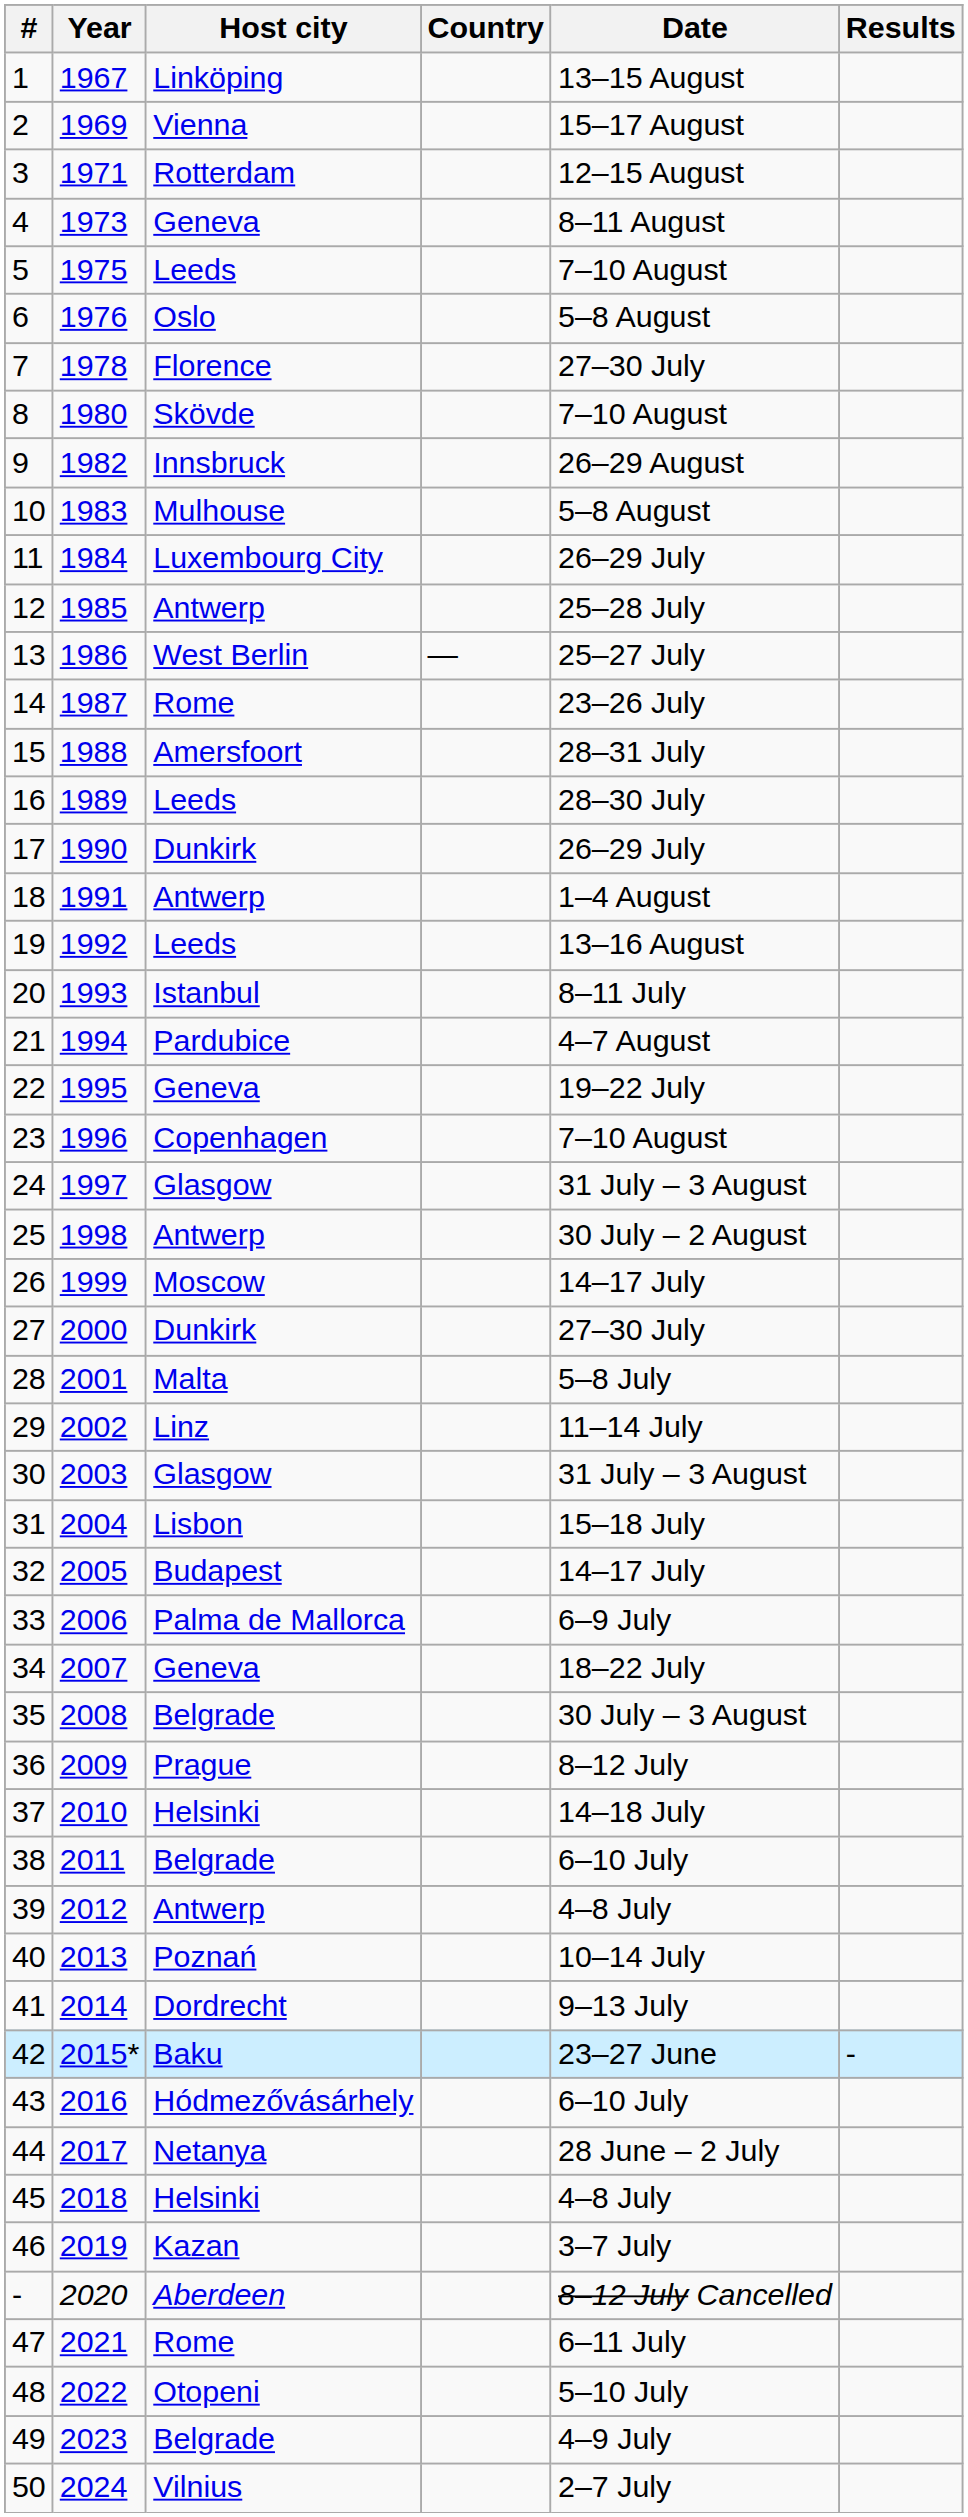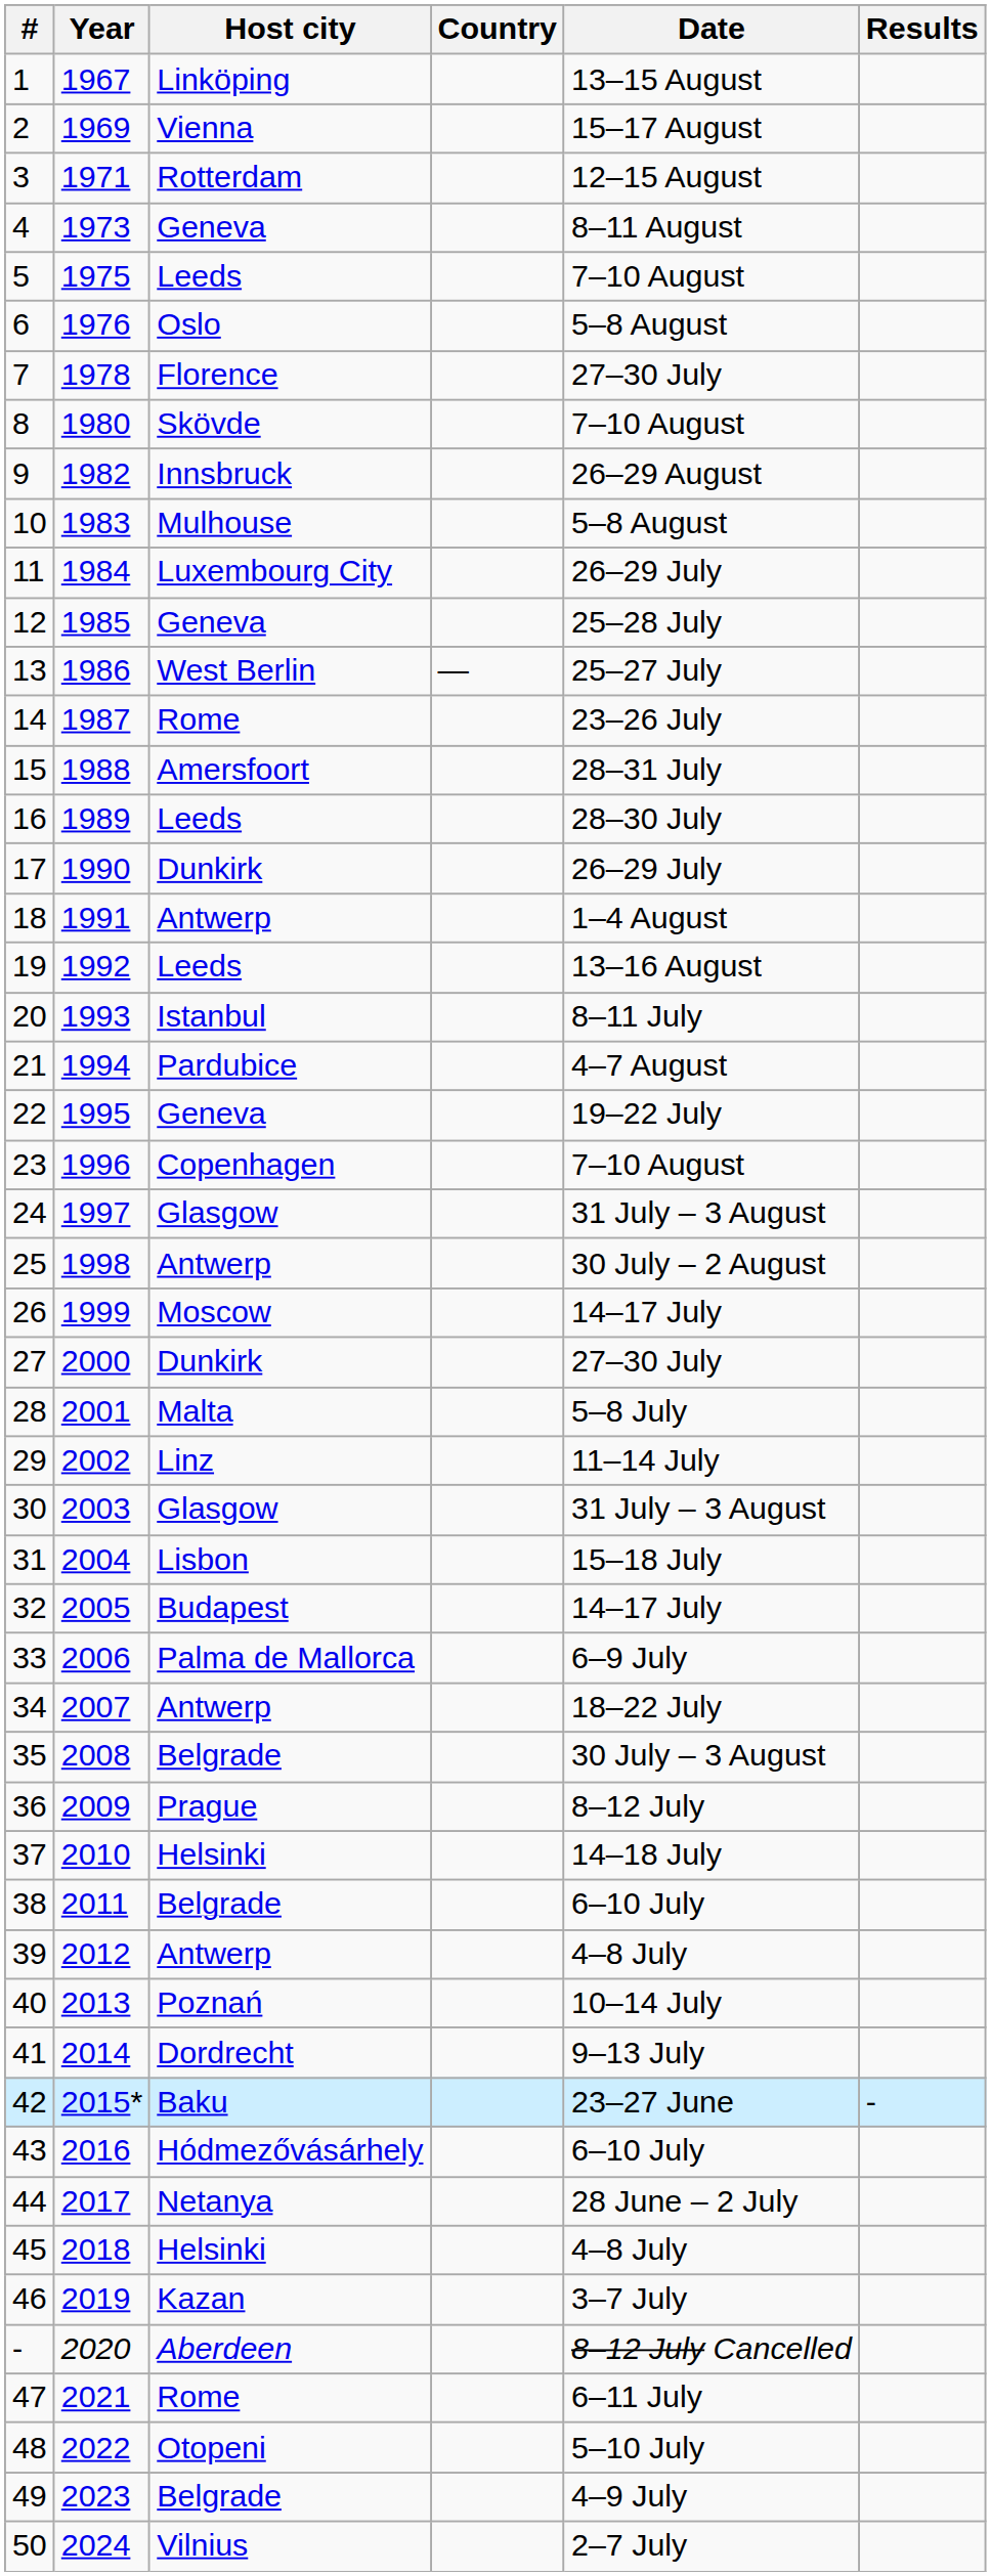 <table class="wikitable">
 <tr>
 <th align=center>#</th>
 <th>Year</th>
 <th>Host city</th>
 <th>Country</th>
 <th>Date</th>
 <th>Results</th>
 </tr>
 <tr>
 <td>1</td>
 <td><a href='#'>1967</a></td>
 <td><a href='#'>Linköping</a></td>
 <td></td>
 <td>13–15 August</td>
 <td></td>
 </tr>
 <tr>
 <td>2</td>
 <td><a href='#'>1969</a></td>
 <td><a href='#'>Vienna</a></td>
 <td></td>
 <td>15–17 August</td>
 <td></td>
 </tr>
 <tr>
 <td>3</td>
 <td><a href='#'>1971</a></td>
 <td><a href='#'>Rotterdam</a></td>
 <td></td>
 <td>12–15 August</td>
 <td></td>
 </tr>
 <tr>
 <td>4</td>
 <td><a href='#'>1973</a></td>
 <td><a href='#'>Geneva</a></td>
 <td></td>
 <td>8–11 August</td>
 <td></td>
 </tr>
 <tr>
 <td>5</td>
 <td><a href='#'>1975</a></td>
 <td><a href='#'>Leeds</a></td>
 <td></td>
 <td>7–10 August</td>
 <td></td>
 </tr>
 <tr>
 <td>6</td>
 <td><a href='#'>1976</a></td>
 <td><a href='#'>Oslo</a></td>
 <td></td>
 <td>5–8 August</td>
 <td></td>
 </tr>
 <tr>
 <td>7</td>
 <td><a href='#'>1978</a></td>
 <td><a href='#'>Florence</a></td>
 <td></td>
 <td>27–30 July</td>
 <td></td>
 </tr>
 <tr>
 <td>8</td>
 <td><a href='#'>1980</a></td>
 <td><a href='#'>Skövde</a></td>
 <td></td>
 <td>7–10 August</td>
 <td></td>
 </tr>
 <tr>
 <td>9</td>
 <td><a href='#'>1982</a></td>
 <td><a href='#'>Innsbruck</a></td>
 <td></td>
 <td>26–29 August</td>
 <td></td>
 </tr>
 <tr>
 <td>10</td>
 <td><a href='#'>1983</a></td>
 <td><a href='#'>Mulhouse</a></td>
 <td></td>
 <td>5–8 August</td>
 <td></td>
 </tr>
 <tr>
 <td>11</td>
 <td><a href='#'>1984</a></td>
 <td><a href='#'>Luxembourg City</a></td>
 <td></td>
 <td>26–29 July</td>
 <td></td>
 </tr>
 <tr>
 <td>12</td>
 <td><a href='#'>1985</a></td>
-<td><a href='#'>Antwerp</a></td>
+<td><a href='#'>Geneva</a></td>
 <td></td>
 <td>25–28 July</td>
 <td></td>
 </tr>
 <tr>
 <td>13</td>
 <td><a href='#'>1986</a></td>
 <td><a href='#'>West Berlin</a></td>
 <td>—</td>
 <td>25–27 July</td>
 <td></td>
 </tr>
 <tr>
 <td>14</td>
 <td><a href='#'>1987</a></td>
 <td><a href='#'>Rome</a></td>
 <td></td>
 <td>23–26 July</td>
 <td></td>
 </tr>
 <tr>
 <td>15</td>
 <td><a href='#'>1988</a></td>
 <td><a href='#'>Amersfoort</a></td>
 <td></td>
 <td>28–31 July</td>
 <td></td>
 </tr>
 <tr>
 <td>16</td>
 <td><a href='#'>1989</a></td>
 <td><a href='#'>Leeds</a></td>
 <td></td>
 <td>28–30 July</td>
 <td></td>
 </tr>
 <tr>
 <td>17</td>
 <td><a href='#'>1990</a></td>
 <td><a href='#'>Dunkirk</a></td>
 <td></td>
 <td>26–29 July</td>
 <td></td>
 </tr>
 <tr>
 <td>18</td>
 <td><a href='#'>1991</a></td>
 <td><a href='#'>Antwerp</a></td>
 <td></td>
 <td>1–4 August</td>
 <td></td>
 </tr>
 <tr>
 <td>19</td>
 <td><a href='#'>1992</a></td>
 <td><a href='#'>Leeds</a></td>
 <td></td>
 <td>13–16 August</td>
 <td></td>
 </tr>
 <tr>
 <td>20</td>
 <td><a href='#'>1993</a></td>
 <td><a href='#'>Istanbul</a></td>
 <td></td>
 <td>8–11 July</td>
 <td></td>
 </tr>
 <tr>
 <td>21</td>
 <td><a href='#'>1994</a></td>
 <td><a href='#'>Pardubice</a></td>
 <td></td>
 <td>4–7 August</td>
 <td></td>
 </tr>
 <tr>
 <td>22</td>
 <td><a href='#'>1995</a></td>
 <td><a href='#'>Geneva</a></td>
 <td></td>
 <td>19–22 July</td>
 <td></td>
 </tr>
 <tr>
 <td>23</td>
 <td><a href='#'>1996</a></td>
 <td><a href='#'>Copenhagen</a></td>
 <td></td>
 <td>7–10 August</td>
 <td></td>
 </tr>
 <tr>
 <td>24</td>
 <td><a href='#'>1997</a></td>
 <td><a href='#'>Glasgow</a></td>
 <td></td>
 <td>31 July – 3 August</td>
 <td></td>
 </tr>
 <tr>
 <td>25</td>
 <td><a href='#'>1998</a></td>
 <td><a href='#'>Antwerp</a></td>
 <td></td>
 <td>30 July – 2 August</td>
 <td></td>
 </tr>
 <tr>
 <td>26</td>
 <td><a href='#'>1999</a></td>
 <td><a href='#'>Moscow</a></td>
 <td></td>
 <td>14–17 July</td>
 <td></td>
 </tr>
 <tr>
 <td>27</td>
 <td><a href='#'>2000</a></td>
 <td><a href='#'>Dunkirk</a></td>
 <td></td>
 <td>27–30 July</td>
 <td></td>
 </tr>
 <tr>
 <td>28</td>
 <td><a href='#'>2001</a></td>
 <td><a href='#'>Malta</a></td>
 <td></td>
 <td>5–8 July</td>
 <td></td>
 </tr>
 <tr>
 <td>29</td>
 <td><a href='#'>2002</a></td>
 <td><a href='#'>Linz</a></td>
 <td></td>
 <td>11–14 July</td>
 <td></td>
 </tr>
 <tr>
 <td>30</td>
 <td><a href='#'>2003</a></td>
 <td><a href='#'>Glasgow</a></td>
 <td></td>
 <td>31 July – 3 August</td>
 <td></td>
 </tr>
 <tr>
 <td>31</td>
 <td><a href='#'>2004</a></td>
 <td><a href='#'>Lisbon</a></td>
 <td></td>
 <td>15–18 July</td>
 <td></td>
 </tr>
 <tr>
 <td>32</td>
 <td><a href='#'>2005</a></td>
 <td><a href='#'>Budapest</a></td>
 <td></td>
 <td>14–17 July</td>
 <td></td>
 </tr>
 <tr>
 <td>33</td>
 <td><a href='#'>2006</a></td>
 <td><a href='#'>Palma de Mallorca</a></td>
 <td></td>
 <td>6–9 July</td>
 <td></td>
 </tr>
 <tr>
 <td>34</td>
 <td><a href='#'>2007</a></td>
-<td><a href='#'>Geneva</a></td>
+<td><a href='#'>Antwerp</a></td>
 <td></td>
 <td>18–22 July</td>
 <td></td>
 </tr>
 <tr>
 <td>35</td>
 <td><a href='#'>2008</a></td>
 <td><a href='#'>Belgrade</a></td>
 <td></td>
 <td>30 July – 3 August</td>
 <td></td>
 </tr>
 <tr>
 <td>36</td>
 <td><a href='#'>2009</a></td>
 <td><a href='#'>Prague</a></td>
 <td></td>
 <td>8–12 July</td>
 <td></td>
 </tr>
 <tr>
 <td>37</td>
 <td><a href='#'>2010</a></td>
 <td><a href='#'>Helsinki</a></td>
 <td></td>
 <td>14–18 July</td>
 <td></td>
 </tr>
 <tr>
 <td>38</td>
 <td><a href='#'>2011</a></td>
 <td><a href='#'>Belgrade</a></td>
 <td></td>
 <td>6–10 July</td>
 <td></td>
 </tr>
 <tr>
 <td>39</td>
 <td><a href='#'>2012</a></td>
 <td><a href='#'>Antwerp</a></td>
 <td></td>
 <td>4–8 July</td>
 <td></td>
 </tr>
 <tr>
 <td>40</td>
 <td><a href='#'>2013</a></td>
 <td><a href='#'>Poznań</a></td>
 <td></td>
 <td>10–14 July</td>
 <td></td>
 </tr>
 <tr>
 <td>41</td>
 <td><a href='#'>2014</a></td>
 <td><a href='#'>Dordrecht</a></td>
 <td></td>
 <td>9–13 July</td>
 <td></td>
 </tr>
 <tr bgcolor=#CCEEFF>
 <td>42</td>
 <td><a href='#'>2015</a>*</td>
 <td><a href='#'>Baku</a></td>
 <td></td>
 <td>23–27 June</td>
 <td>-</td>
 </tr>
 <tr>
 <td>43</td>
 <td><a href='#'>2016</a></td>
 <td><a href='#'>Hódmezővásárhely</a></td>
 <td></td>
 <td>6–10 July</td>
 <td></td>
 </tr>
 <tr>
 <td>44</td>
 <td><a href='#'>2017</a></td>
 <td><a href='#'>Netanya</a></td>
 <td></td>
 <td>28 June – 2 July</td>
 <td></td>
 </tr>
 <tr>
 <td>45</td>
 <td><a href='#'>2018</a></td>
 <td><a href='#'>Helsinki</a></td>
 <td></td>
 <td>4–8 July</td>
 <td></td>
 </tr>
 <tr>
 <td>46</td>
 <td><a href='#'>2019</a></td>
 <td><a href='#'>Kazan</a></td>
 <td></td>
 <td>3–7 July</td>
 <td></td>
 </tr>
 <tr>
 <td>-</td>
 <td><em>2020</em></td>
 <td><em><a href='#'>Aberdeen</a></em></td>
 <td><em></em></td>
 <td><em><s>8–12 July</s> Cancelled</em></td>
 </tr>
 <tr>
 <td>47</td>
 <td><a href='#'>2021</a></td>
 <td><a href='#'>Rome</a></td>
 <td></td>
 <td>6–11 July</td>
 <td></td>
 </tr>
 <tr>
 <td>48</td>
 <td><a href='#'>2022</a></td>
 <td><a href='#'>Otopeni</a></td>
 <td></td>
 <td>5–10 July</td>
 <td></td>
 </tr>
 <tr>
 <td>49</td>
 <td><a href='#'>2023</a></td>
 <td><a href='#'>Belgrade</a></td>
 <td></td>
 <td>4–9 July</td>
 <td></td>
 </tr>
 <tr>
 <td>50</td>
 <td><a href='#'>2024</a></td>
 <td><a href='#'>Vilnius</a></td>
 <td></td>
 <td>2–7 July</td>
 <td></td>
 </tr>
 </table>
